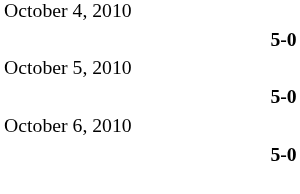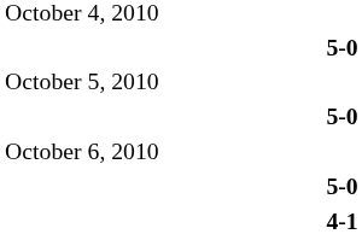 <table style="font-size:90%">
 <tr>
 <td>October 4, 2010</td>
 </tr>
 <tr>
 <td style="width:150px; text-align:right;"></td>
 <td style="width:100px; text-align:center;"><strong>5-0</strong></td>
 <td width=150></td>
 </tr>
 <tr>
 <td>October 5, 2010</td>
 </tr>
 <tr>
 <td style="width:150px; text-align:right;"></td>
 <td style="width:100px; text-align:center;"><strong>5-0</strong></td>
 <td width=150></td>
 </tr>
 <tr>
 <td colspan=2>October 6, 2010</td>
 </tr>
 <tr>
 <td style="width:150px; text-align:right;"></td>
 <td style="width:100px; text-align:center;"><strong>5-0</strong></td>
 <td width=150></td>
 </tr>
+<tr>
+<td align=right></td>
+<td style="width:100px; text-align:center;"><strong>4-1</strong></td>
+<td></td>
+</tr>
 </table>
